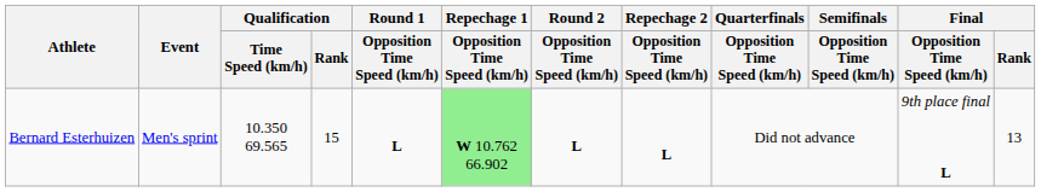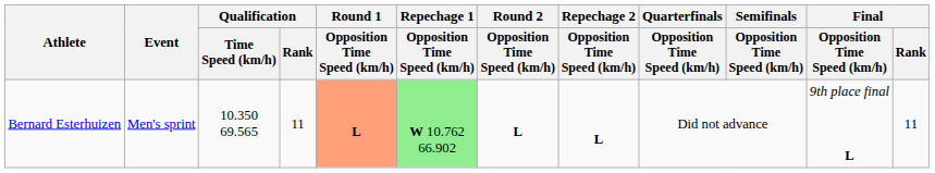 <table class="wikitable" style="font-size:90%;">
 <tr>
 <th rowspan="2">Athlete</th>
 <th rowspan="2">Event</th>
 <th colspan=2>Qualification</th>
 <th>Round 1</th>
 <th>Repechage 1</th>
 <th>Round 2</th>
 <th>Repechage 2</th>
 <th>Quarterfinals</th>
 <th>Semifinals</th>
 <th colspan=2>Final</th>
 </tr>
 <tr style="font-size:95%">
 <th>Time<br>Speed (km/h)</th>
 <th>Rank</th>
 <th>Opposition<br>Time<br>Speed (km/h)</th>
 <th>Opposition<br>Time<br>Speed (km/h)</th>
 <th>Opposition<br>Time<br>Speed (km/h)</th>
 <th>Opposition<br>Time<br>Speed (km/h)</th>
 <th>Opposition<br>Time<br>Speed (km/h)</th>
 <th>Opposition<br>Time<br>Speed (km/h)</th>
 <th>Opposition<br>Time<br>Speed (km/h)</th>
 <th>Rank</th>
 </tr>
 <tr align=center>
 <td align=left><a href='#'>Bernard Esterhuizen</a></td>
 <td align=left><a href='#'>Men's sprint</a></td>
 <td>10.350<br>69.565</td>
-<td>15</td>
-<td><br><strong>L</strong></td>
+<td>11</td>
+<td style="background: lightsalmon;"><br><strong>L</strong></td>
 <td style="background: lightgreen;"><br><br><strong>W</strong> 10.762<br>66.902</td>
 <td><br><strong>L</strong></td>
 <td><br><br><strong>L</strong></td>
 <td colspan=2>Did not advance</td>
 <td><em>9th place final</em><br><br><br><br><strong>L</strong></td>
-<td>13</td>
+<td>11</td>
 </tr>
 </table>
